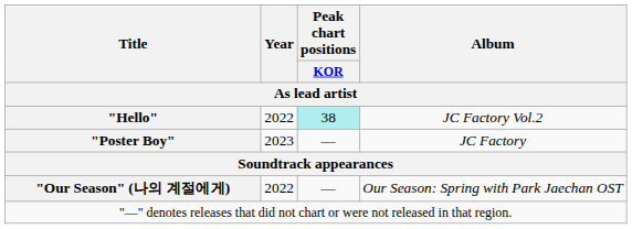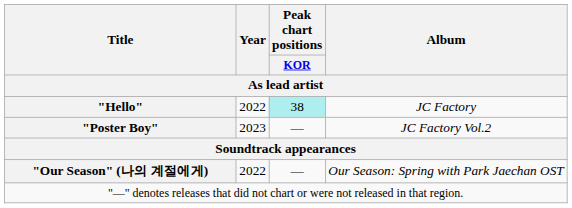 <table class="wikitable plainrowheaders" style="text-align:center;" border="1">
 <tr>
 <th rowspan="2" scope="col" style="width:17em;">Title</th>
 <th rowspan="2" scope="col">Year</th>
 <th colspan="1" scope="col">Peak chart positions</th>
 <th rowspan="2" scope="col">Album</th>
 </tr>
 <tr>
 <th scope="col" style="width:3em;font-size:90%;"><a href='#'>KOR</a><br></th>
 </tr>
 <tr>
 <th colspan="4">As lead artist</th>
 </tr>
 <tr>
 <th scope="row">"Hello"</th>
 <td>2022</td>
 <td style="background: paleturquoise;">38</td>
-<td><em>JC Factory Vol.2</em></td>
+<td><em>JC Factory</em></td>
 </tr>
 <tr>
 <th scope="row">"Poster Boy"</th>
 <td>2023</td>
 <td>—</td>
-<td><em>JC Factory</em></td>
+<td><em>JC Factory Vol.2</em></td>
 </tr>
 <tr>
 <th colspan="4">Soundtrack appearances</th>
 </tr>
 <tr>
 <th scope="row">"Our Season" (나의 계절에게)</th>
 <td>2022</td>
 <td>—</td>
 <td><em>Our Season: Spring with Park Jaechan OST</em></td>
 </tr>
 <tr>
 <td colspan="4" style="font-size:90%">"—" denotes releases that did not chart or were not released in that region.</td>
 </tr>
 </table>
